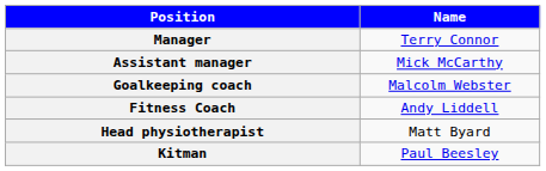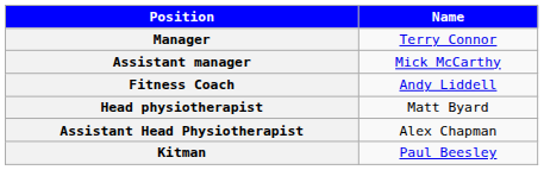 <table class="wikitable"  style="text-align:center; font-size:90%; ">
 <tr>
 <th style="background:blue; color:white; width:300px;">Position</th>
 <th style="background:blue; color:white; width:150px;">Name</th>
 </tr>
 <tr>
 <th scope=row>Manager</th>
 <td> <a href='#'>Terry Connor</a></td>
 </tr>
 <tr>
 <th scope=row>Assistant manager</th>
 <td> <a href='#'>Mick McCarthy</a></td>
 </tr>
 <tr>
-<th scope=row>Goalkeeping coach</th>
-<td> <a href='#'>Malcolm Webster</a></td>
-</tr>
-<tr>
 <th scope=row>Fitness Coach</th>
 <td> <a href='#'>Andy Liddell</a></td>
 </tr>
 <tr>
 <th scope=row>Head physiotherapist</th>
 <td> Matt Byard</td>
 </tr>
 <tr>
+<th scope=row>Assistant Head Physiotherapist</th>
+<td> Alex Chapman</td>
+</tr>
+<tr>
 <th scope=row>Kitman</th>
 <td> <a href='#'>Paul Beesley</a></td>
 </tr>
 </table>
